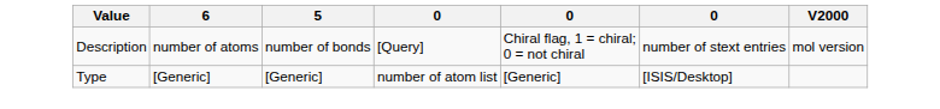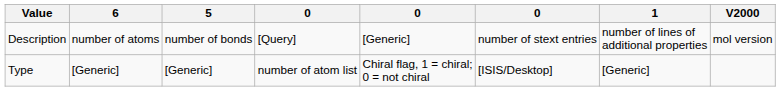 <table class="wikitable" style="margin-left: auto; margin-right: auto; border: none;">
 <tr>
 <th>Value</th>
 <th>6</th>
 <th>5</th>
 <th>0</th>
 <th>0</th>
 <th>0</th>
+<th>1</th>
 <th>V2000</th>
 </tr>
 <tr>
 <td>Description</td>
 <td>number of atoms</td>
 <td>number of bonds</td>
 <td>[Query]</td>
-<td>Chiral flag, 1 = chiral;<br>0 = not chiral</td>
+<td>[Generic]</td>
 <td>number of stext entries</td>
+<td>number of lines of<br>additional properties</td>
 <td>mol version</td>
 </tr>
 <tr>
 <td>Type</td>
 <td>[Generic]</td>
 <td>[Generic]</td>
 <td>number of atom list</td>
+<td>Chiral flag, 1 = chiral;<br>0 = not chiral</td>
+<td>[ISIS/Desktop]</td>
 <td>[Generic]</td>
-<td>[ISIS/Desktop]</td>
 <td></td>
 </tr>
 </table>
